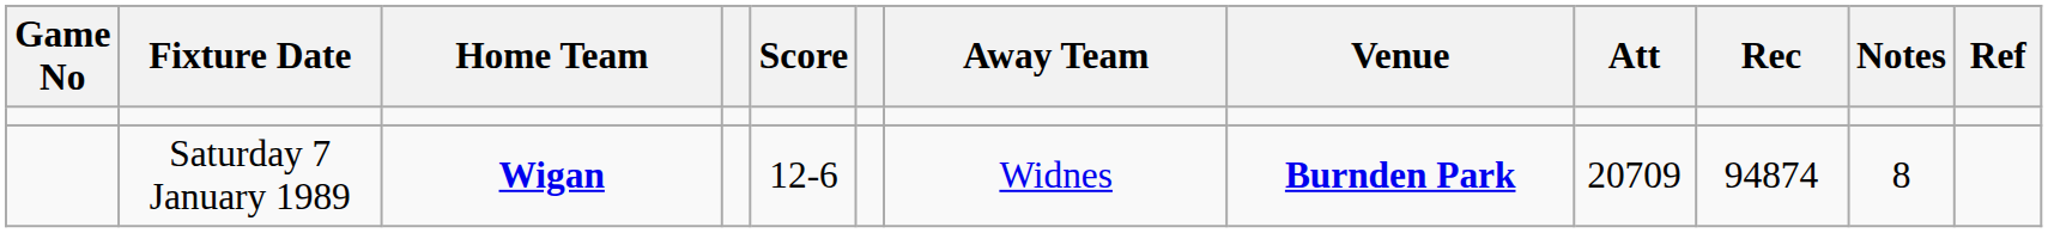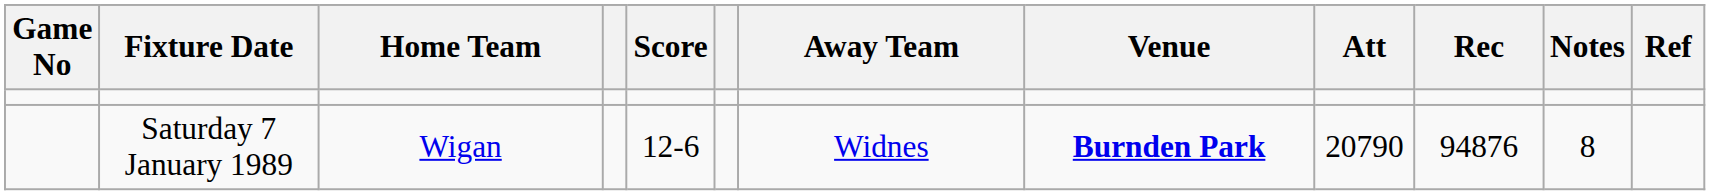 <table class="wikitable" style="text-align:center;">
 <tr>
 <th width=10 abbr="No">Game No</th>
 <th width=110 abbr="Date">Fixture Date</th>
 <th width=150 abbr="Home Team">Home Team</th>
 <th width=5 abbr="space"></th>
 <th width=20 abbr="Score">Score</th>
 <th width=5 abbr="space"></th>
 <th width=150 abbr="Away Team">Away Team</th>
 <th width=150 abbr="Venue">Venue</th>
 <th width=45 abbr="Att">Att</th>
 <th width=60 abbr="Rec">Rec</th>
 <th width=20 abbr="Notes">Notes</th>
 <th width=30 abbr="Ref">Ref</th>
 </tr>
 <tr>
 <td></td>
 <td></td>
 <td></td>
 <td></td>
 <td></td>
 <td></td>
 <td></td>
 <td></td>
 <td></td>
 <td></td>
 <td></td>
 </tr>
 <tr>
 <td></td>
 <td>Saturday 7 January 1989</td>
-<td><strong><a href='#'>Wigan</a></strong></td>
+<td><a href='#'>Wigan</a></td>
 <td></td>
 <td>12-6</td>
 <td></td>
 <td><a href='#'>Widnes</a></td>
 <td><strong><a href='#'>Burnden Park</a></strong></td>
-<td>20709</td>
-<td>94874</td>
+<td>20790</td>
+<td>94876</td>
 <td>8</td>
 <td></td>
 </tr>
 </table>
